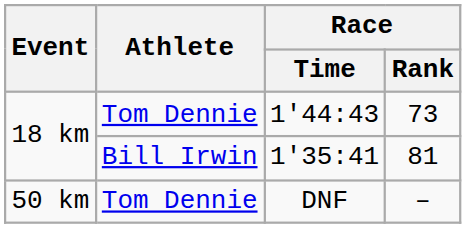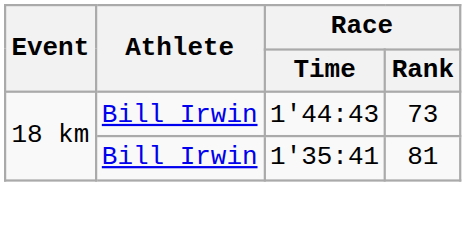 <table class="wikitable" border="1" style="font-size:90%">
 <tr>
 <th rowspan=2>Event</th>
 <th rowspan=2>Athlete</th>
 <th colspan=2>Race</th>
 </tr>
 <tr>
 <th>Time</th>
 <th>Rank</th>
 </tr>
 <tr>
 <td rowspan=2>18 km</td>
-<td><a href='#'>Tom Dennie</a></td>
+<td><a href='#'>Bill Irwin</a></td>
 <td align=center>1'44:43</td>
 <td align=center>73</td>
 </tr>
 <tr>
 <td><a href='#'>Bill Irwin</a></td>
 <td align=center>1'35:41</td>
 <td align=center>81</td>
 </tr>
-<tr>
-<td>50 km</td>
-<td><a href='#'>Tom Dennie</a></td>
-<td align=center>DNF</td>
-<td align=center>–</td>
-</tr>
 </table>
